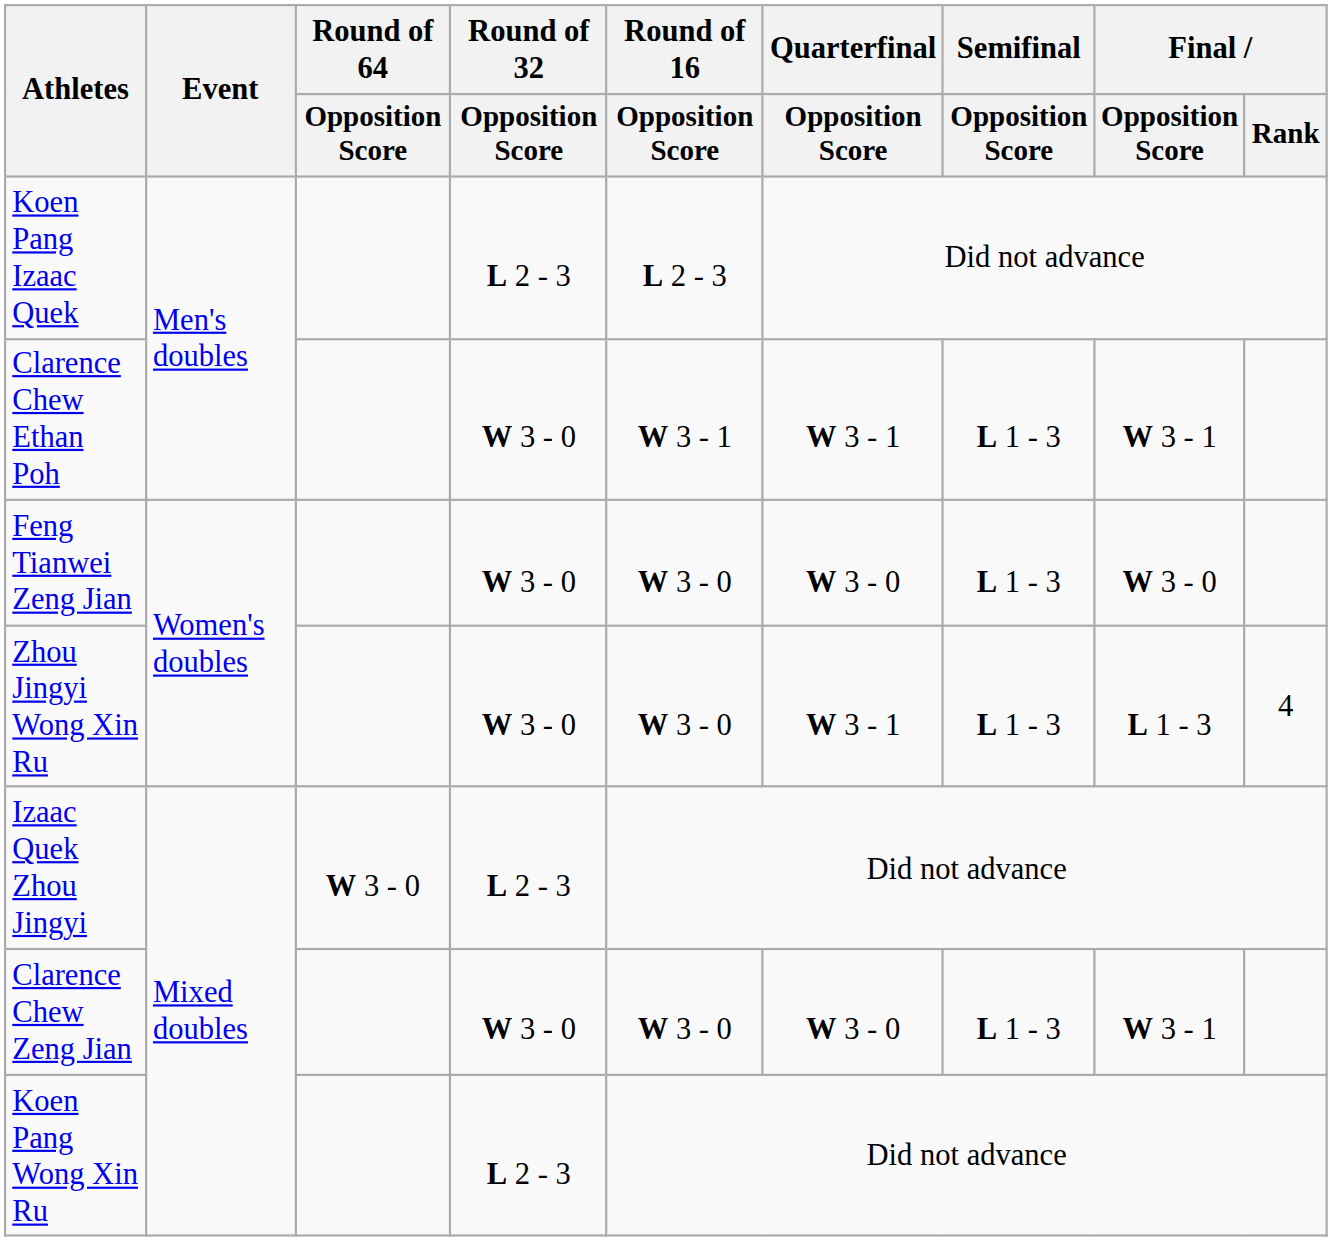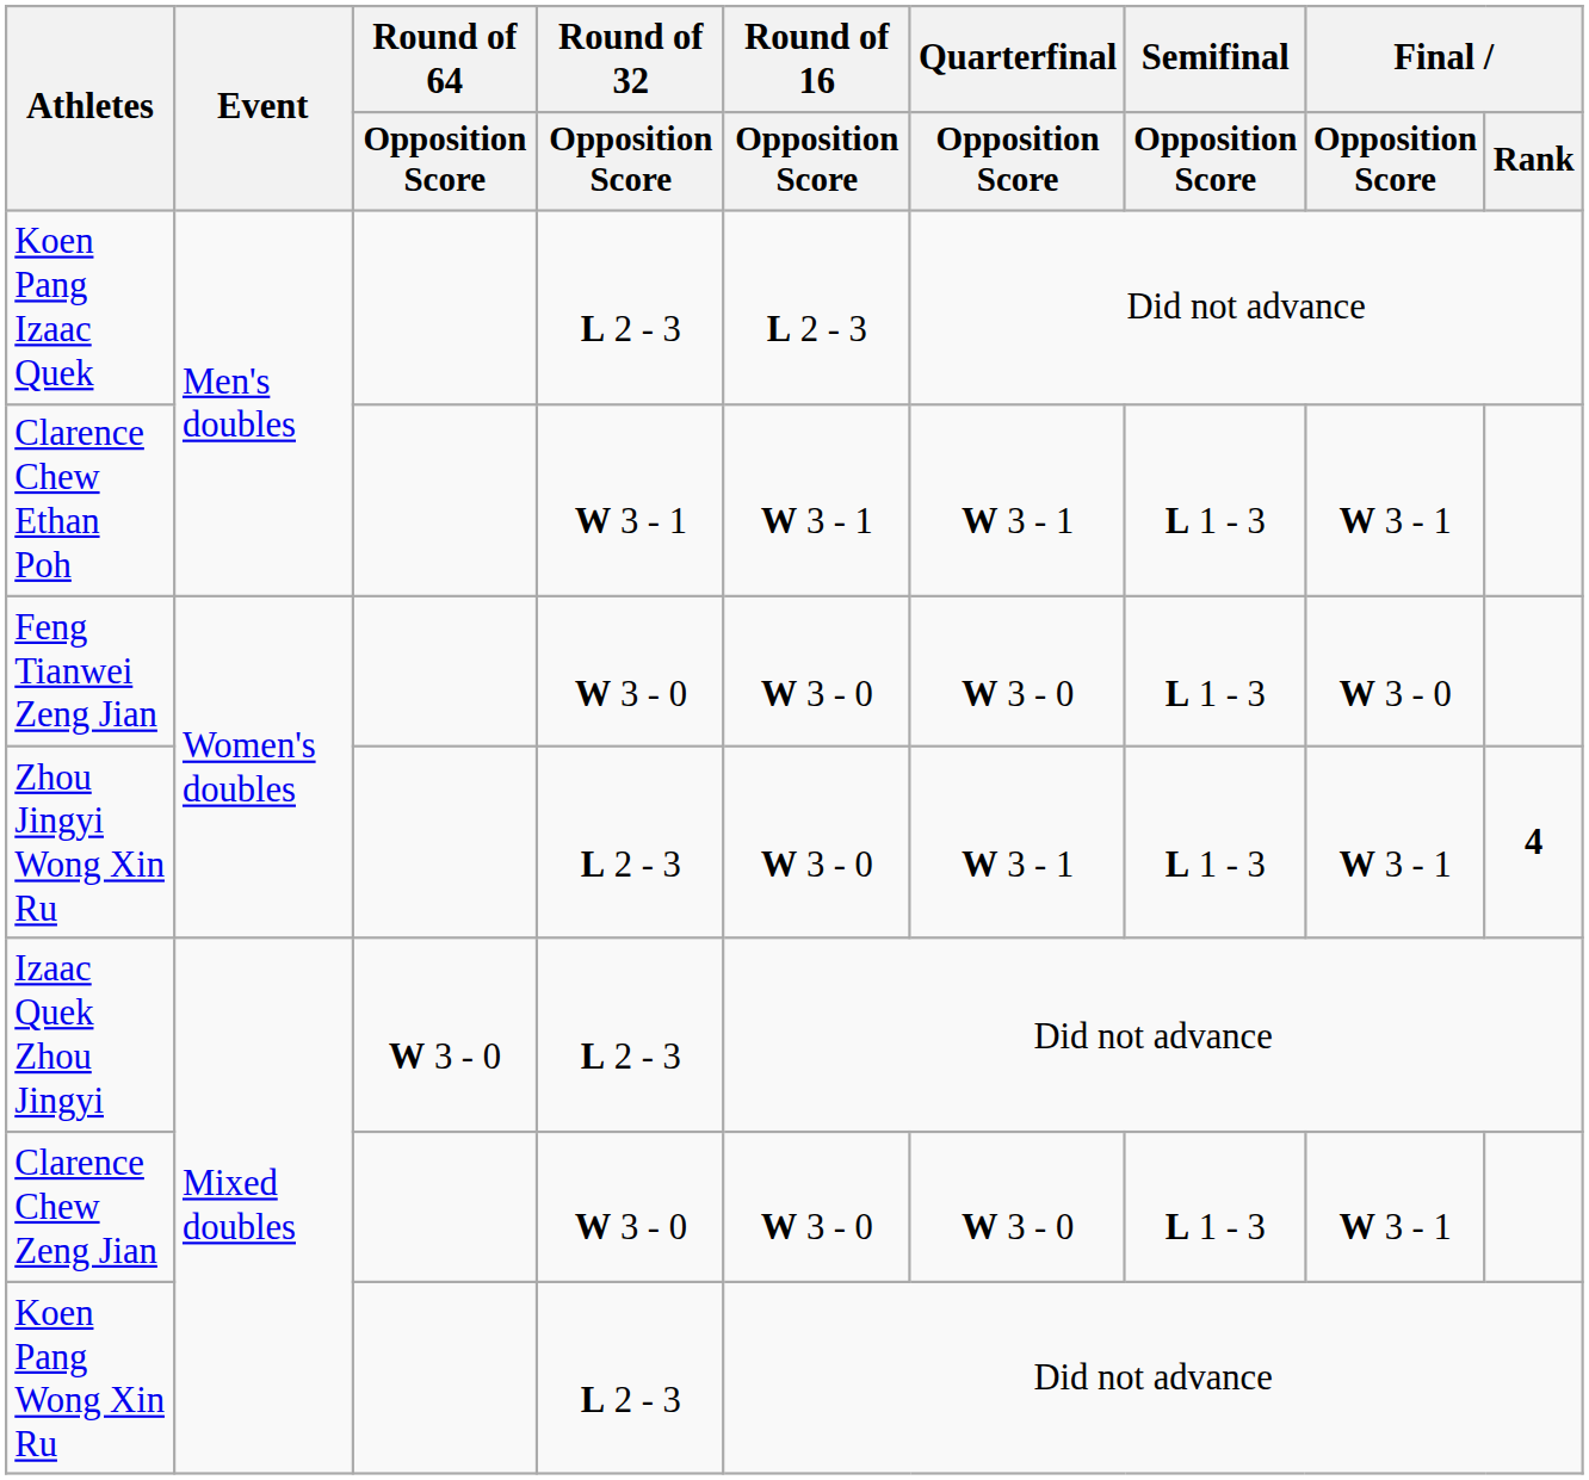 <table class=wikitable style=font-size:88%;text-align:center>
 <tr>
 <th rowspan=2>Athletes</th>
 <th rowspan=2>Event</th>
 <th>Round of 64</th>
 <th>Round of 32</th>
 <th>Round of 16</th>
 <th>Quarterfinal</th>
 <th>Semifinal</th>
 <th colspan=2>Final / </th>
 </tr>
 <tr style=font-size:95%>
 <th>Opposition<br>Score</th>
 <th>Opposition<br>Score</th>
 <th>Opposition<br>Score</th>
 <th>Opposition<br>Score</th>
 <th>Opposition<br>Score</th>
 <th>Opposition<br>Score</th>
 <th>Rank</th>
 </tr>
 <tr>
 <td align=left><a href='#'>Koen Pang</a><br><a href='#'>Izaac Quek</a></td>
 <td align=left rowspan=2><a href='#'>Men's doubles</a></td>
 <td></td>
 <td><br><strong>L</strong> 2 - 3</td>
 <td><br> <strong>L</strong> 2 - 3</td>
 <td colspan=4>Did not advance</td>
 </tr>
 <tr>
 <td align=left><a href='#'>Clarence Chew</a><br><a href='#'>Ethan Poh</a></td>
 <td></td>
-<td><br> <strong>W</strong> 3 - 0</td>
+<td><br> <strong>W</strong> 3 - 1</td>
 <td><br> <strong>W</strong> 3 - 1</td>
 <td> <br> <strong>W</strong> 3 - 1</td>
 <td><br> <strong>L</strong> 1 - 3</td>
 <td><br> <strong>W</strong> 3 - 1</td>
 <td></td>
 </tr>
 <tr>
 <td align=left><a href='#'>Feng Tianwei</a><br><a href='#'>Zeng Jian</a></td>
 <td align=left rowspan=2><a href='#'>Women's doubles</a></td>
 <td></td>
 <td><br> <strong>W</strong> 3 - 0</td>
 <td><br> <strong>W</strong> 3 - 0</td>
 <td><br> <strong>W</strong> 3 - 0</td>
 <td><br> <strong>L</strong> 1 - 3</td>
 <td> <br> <strong>W</strong> 3 - 0</td>
 <td></td>
 </tr>
 <tr>
 <td align=left><a href='#'>Zhou Jingyi</a><br><a href='#'>Wong Xin Ru</a></td>
 <td></td>
-<td><br> <strong>W</strong> 3 - 0</td>
+<td><br><strong>L</strong> 2 - 3</td>
 <td><br> <strong>W</strong> 3 - 0</td>
 <td> <br> <strong>W</strong> 3 - 1</td>
 <td><br> <strong>L</strong> 1 - 3</td>
-<td> <br> <strong>L</strong> 1 - 3</td>
-<td>4</td>
+<td><br> <strong>W</strong> 3 - 1</td>
+<td><strong>4</strong></td>
 </tr>
 <tr>
 <td align=left><a href='#'>Izaac Quek</a><br><a href='#'>Zhou Jingyi</a></td>
 <td align=left rowspan=3><a href='#'>Mixed doubles</a></td>
 <td><br><strong>W</strong> 3 - 0</td>
 <td><br><strong>L</strong> 2 - 3</td>
 <td colspan=5>Did not advance</td>
 </tr>
 <tr>
 <td align=left><a href='#'>Clarence Chew</a><br><a href='#'>Zeng Jian</a></td>
 <td></td>
 <td><br><strong>W</strong> 3 - 0</td>
 <td><br> <strong>W</strong> 3 - 0</td>
 <td><br> <strong>W</strong> 3 - 0</td>
 <td><br> <strong>L</strong> 1 - 3</td>
 <td><br> <strong>W</strong> 3 - 1</td>
 <td></td>
 </tr>
 <tr>
 <td align=left><a href='#'>Koen Pang</a><br><a href='#'>Wong Xin Ru</a></td>
 <td></td>
 <td><br><strong>L</strong> 2 - 3</td>
 <td colspan=5>Did not advance</td>
 </tr>
 </table>
